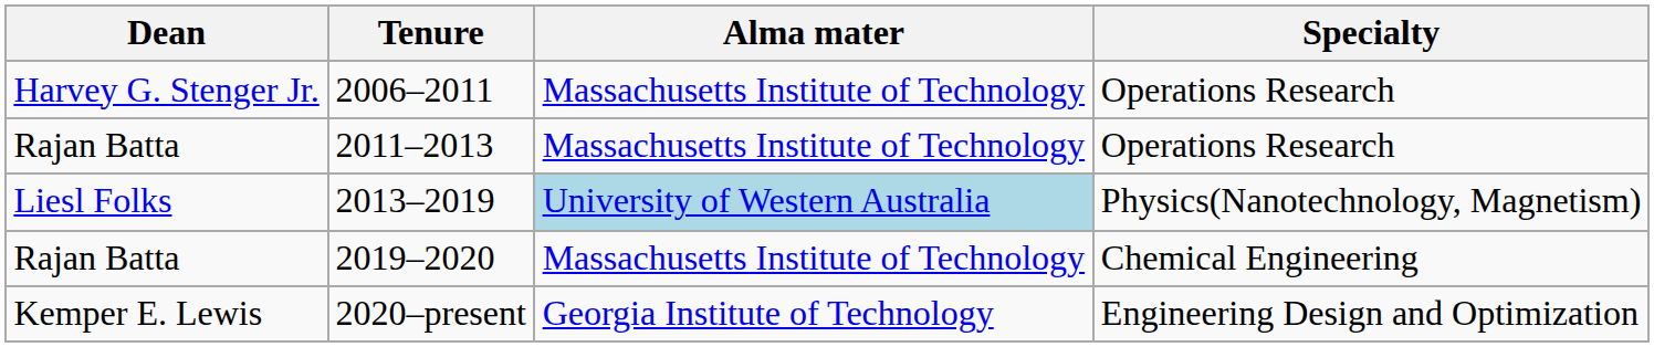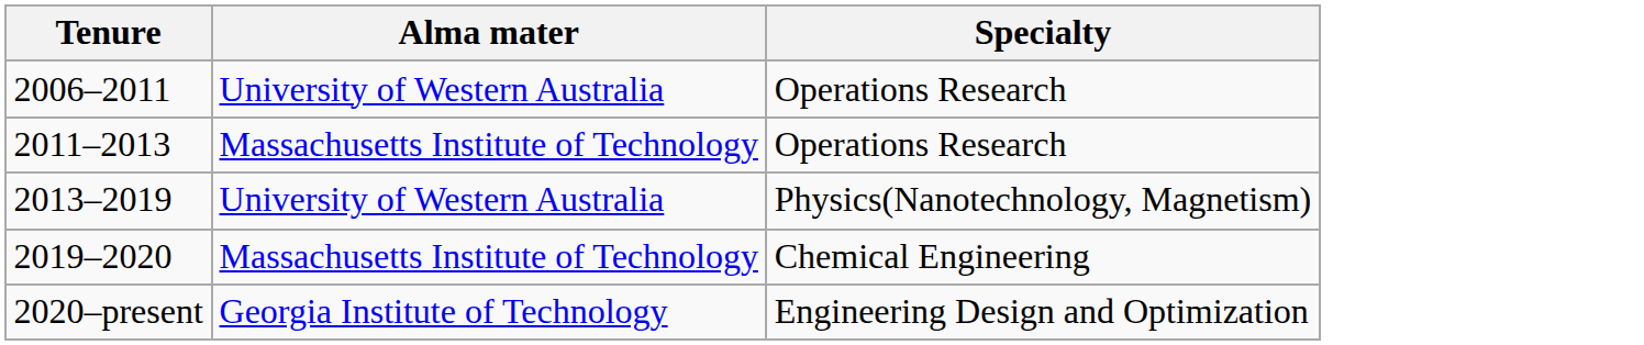 <table class="wikitable">
 <tr>
-<th>Dean</th>
 <th>Tenure</th>
 <th>Alma mater</th>
 <th>Specialty</th>
 </tr>
 <tr>
-<td><a href='#'>Harvey G. Stenger Jr.</a></td>
 <td>2006–2011</td>
-<td><a href='#'>Massachusetts Institute of Technology</a></td>
+<td><a href='#'>University of Western Australia</a></td>
 <td>Operations Research</td>
 </tr>
 <tr>
-<td>Rajan Batta</td>
 <td>2011–2013</td>
 <td><a href='#'>Massachusetts Institute of Technology</a></td>
 <td>Operations Research</td>
 </tr>
 <tr>
-<td><a href='#'>Liesl Folks</a></td>
 <td>2013–2019</td>
-<td style="background: lightblue;"><a href='#'>University of Western Australia</a></td>
+<td><a href='#'>University of Western Australia</a></td>
 <td>Physics(Nanotechnology, Magnetism)</td>
 </tr>
 <tr>
-<td>Rajan Batta</td>
 <td>2019–2020</td>
 <td><a href='#'>Massachusetts Institute of Technology</a></td>
 <td>Chemical Engineering</td>
 </tr>
 <tr>
-<td>Kemper E. Lewis</td>
 <td>2020–present</td>
 <td><a href='#'>Georgia Institute of Technology</a></td>
 <td>Engineering Design and Optimization</td>
 </tr>
 </table>
